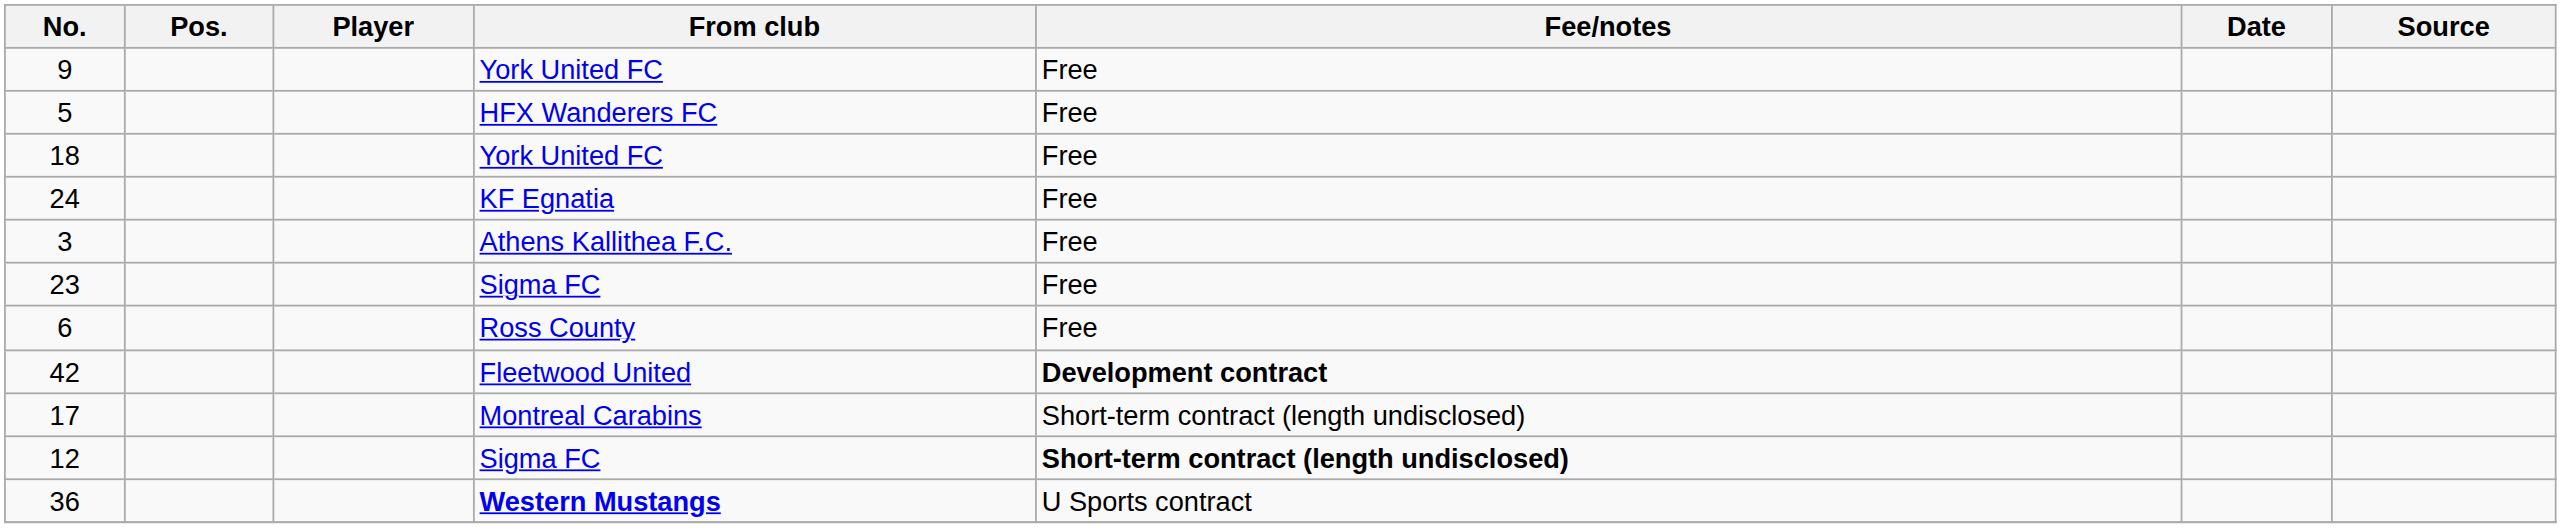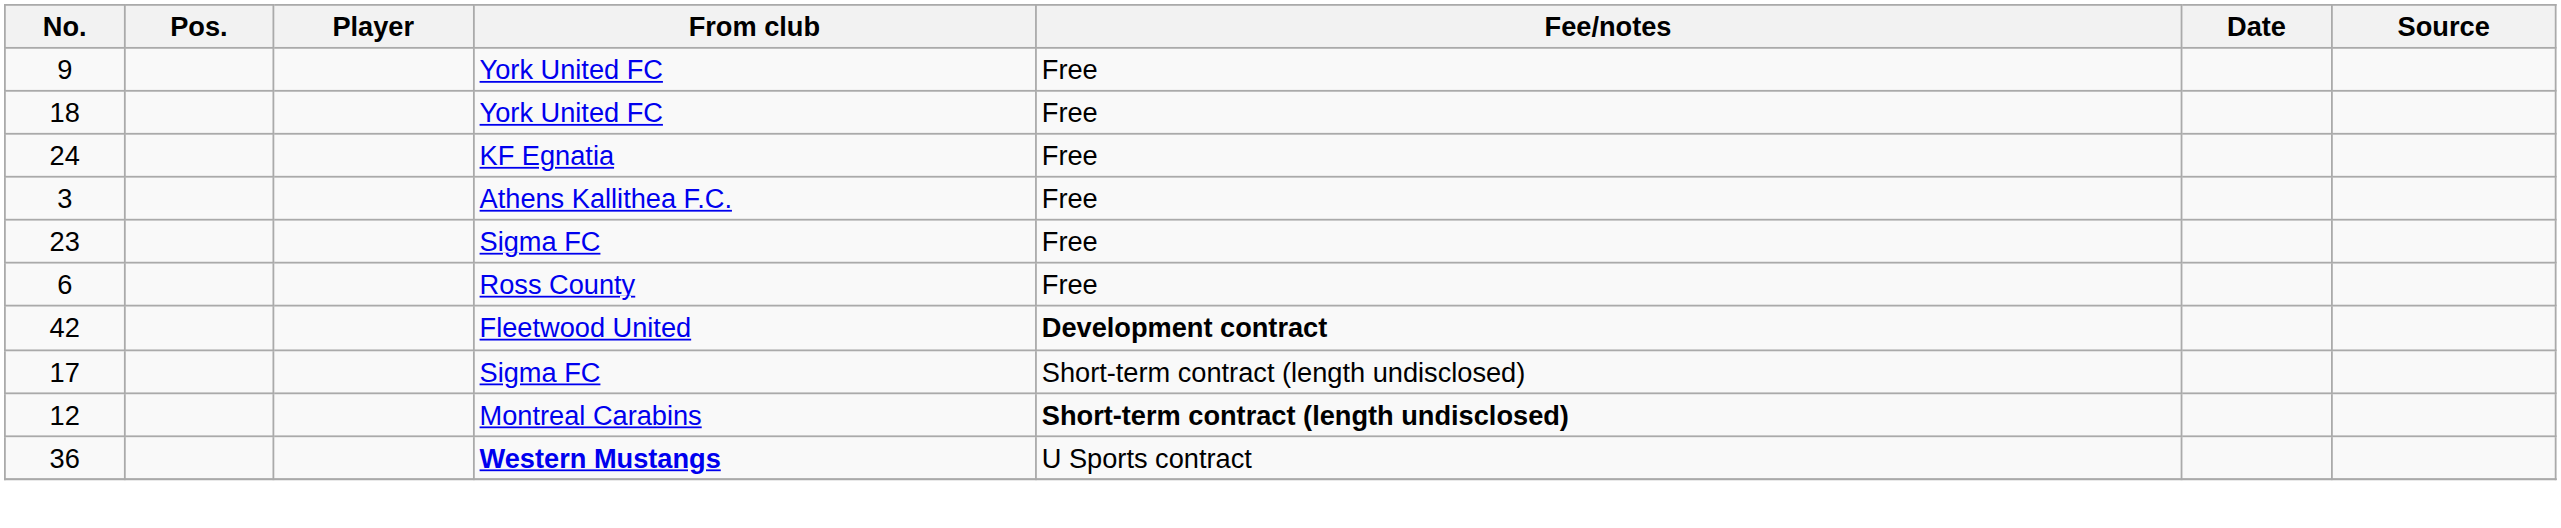 <table class="wikitable sortable" style="width:90%; font-size:95%;">
 <tr>
 <th>No.</th>
 <th>Pos.</th>
 <th>Player</th>
 <th>From club</th>
 <th>Fee/notes</th>
 <th>Date</th>
 <th>Source</th>
 </tr>
 <tr>
 <td align=center>9</td>
 <td align=center></td>
 <td></td>
 <td> <a href='#'>York United FC</a></td>
-<td>Free</td>
-<td></td>
-<td></td>
-</tr>
-<tr>
-<td align=center>5</td>
-<td align=center></td>
-<td></td>
-<td> <a href='#'>HFX Wanderers FC</a></td>
 <td>Free</td>
 <td></td>
 <td></td>
 </tr>
 <tr>
 <td align=center>18</td>
 <td align=center></td>
 <td></td>
 <td> <a href='#'>York United FC</a></td>
 <td>Free</td>
 <td></td>
 <td></td>
 </tr>
 <tr>
 <td align=center>24</td>
 <td align=center></td>
 <td></td>
 <td> <a href='#'>KF Egnatia</a></td>
 <td>Free</td>
 <td></td>
 <td></td>
 </tr>
 <tr>
 <td align=center>3</td>
 <td align=center></td>
 <td></td>
 <td> <a href='#'>Athens Kallithea F.C.</a></td>
 <td>Free</td>
 <td></td>
 <td></td>
 </tr>
 <tr>
 <td align=center>23</td>
 <td align=center></td>
 <td></td>
 <td> <a href='#'>Sigma FC</a></td>
 <td>Free</td>
 <td></td>
 <td></td>
 </tr>
 <tr>
 <td align=center>6</td>
 <td align=center></td>
 <td></td>
 <td> <a href='#'>Ross County</a></td>
 <td>Free</td>
 <td></td>
 <td></td>
 </tr>
 <tr>
 <td align=center>42</td>
 <td align=center></td>
 <td></td>
 <td> <a href='#'>Fleetwood United</a></td>
 <td><strong>Development contract</strong></td>
 <td></td>
 <td></td>
 </tr>
 <tr>
 <td align=center>17</td>
 <td align=center></td>
 <td></td>
-<td> <a href='#'>Montreal Carabins</a></td>
+<td> <a href='#'>Sigma FC</a></td>
 <td>Short-term contract (length undisclosed)</td>
 <td></td>
 <td></td>
 </tr>
 <tr>
 <td align=center>12</td>
 <td align=center></td>
 <td></td>
-<td> <a href='#'>Sigma FC</a></td>
+<td> <a href='#'>Montreal Carabins</a></td>
 <td><strong>Short-term contract (length undisclosed)</strong></td>
 <td></td>
 <td></td>
 </tr>
 <tr>
 <td align=center>36</td>
 <td align=center></td>
 <td></td>
 <td><strong><a href='#'>Western Mustangs</a></strong></td>
 <td>U Sports contract</td>
 <td></td>
 <td></td>
 </tr>
 <tr>
 </tr>
 </table>
